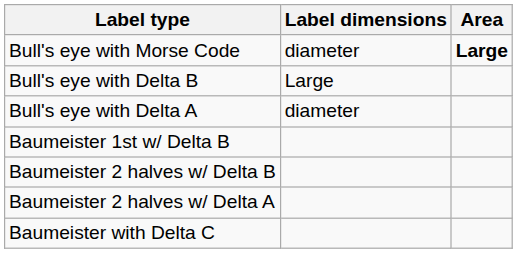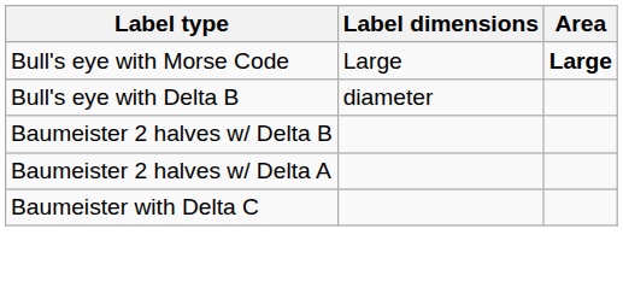 <table class = "wikitable">
 <tr>
 <th>Label type</th>
 <th>Label dimensions</th>
 <th>Area</th>
 </tr>
 <tr>
 <td>Bull's eye with Morse Code</td>
-<td> diameter</td>
+<td>Large</td>
 <td><strong>Large</strong></td>
 </tr>
 <tr>
 <td>Bull's eye with Delta B</td>
-<td>Large</td>
-<td></td>
-</tr>
-<tr>
-<td>Bull's eye with Delta A</td>
 <td> diameter</td>
-<td></td>
-</tr>
-<tr>
-<td>Baumeister 1st w/ Delta B</td>
-<td></td>
 <td></td>
 </tr>
 <tr>
 <td>Baumeister 2 halves w/ Delta B</td>
 <td></td>
 <td></td>
 </tr>
 <tr>
 <td>Baumeister 2 halves w/ Delta A</td>
 <td></td>
 <td></td>
 </tr>
 <tr>
 <td>Baumeister with Delta C</td>
 <td></td>
 <td></td>
 </tr>
 </table>
